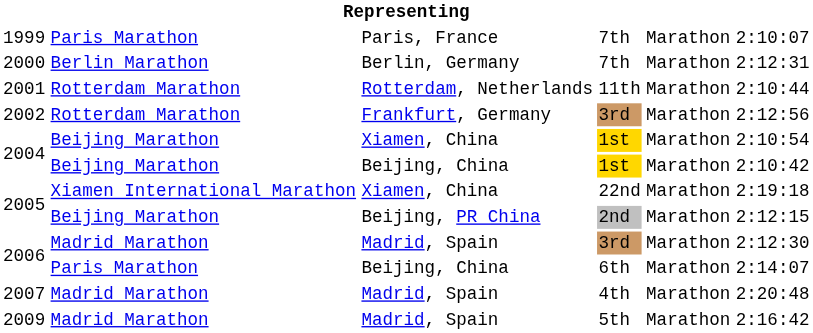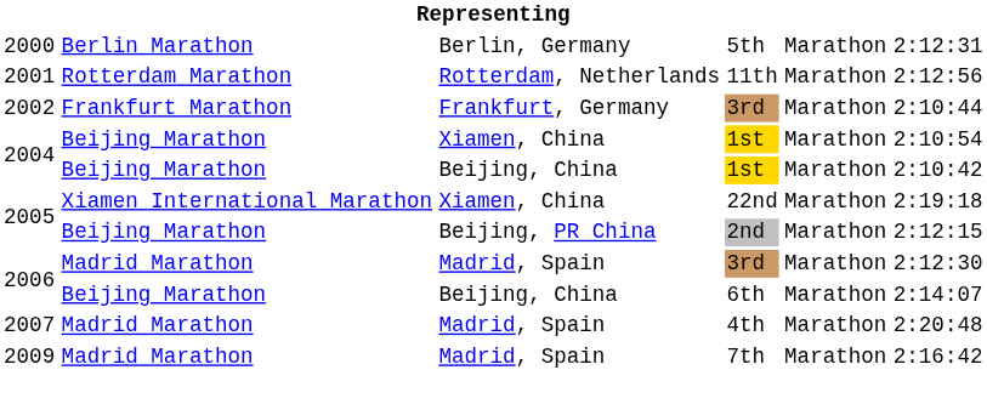 <table>
 <tr>
 <th colspan="6">Representing </th>
 </tr>
 <tr>
-<td>1999</td>
-<td><a href='#'>Paris Marathon</a></td>
-<td>Paris, France</td>
-<td>7th</td>
-<td>Marathon</td>
-<td>2:10:07</td>
-</tr>
-<tr>
 <td>2000</td>
 <td><a href='#'>Berlin Marathon</a></td>
 <td>Berlin, Germany</td>
-<td>7th</td>
+<td>5th</td>
 <td>Marathon</td>
 <td>2:12:31</td>
 </tr>
 <tr>
 <td>2001</td>
 <td><a href='#'>Rotterdam Marathon</a></td>
 <td><a href='#'>Rotterdam</a>, Netherlands</td>
 <td>11th</td>
 <td>Marathon</td>
-<td>2:10:44</td>
+<td>2:12:56</td>
 </tr>
 <tr>
 <td>2002</td>
-<td><a href='#'>Rotterdam Marathon</a></td>
+<td><a href='#'>Frankfurt Marathon</a></td>
 <td><a href='#'>Frankfurt</a>, Germany</td>
 <td bgcolor="cc9966">3rd</td>
 <td>Marathon</td>
-<td>2:12:56</td>
+<td>2:10:44</td>
 </tr>
 <tr>
 <td rowspan=2>2004</td>
 <td><a href='#'>Beijing Marathon</a></td>
 <td><a href='#'>Xiamen</a>, China</td>
 <td bgcolor="gold">1st</td>
 <td>Marathon</td>
 <td>2:10:54</td>
 </tr>
 <tr>
 <td><a href='#'>Beijing Marathon</a></td>
 <td>Beijing, China</td>
 <td bgcolor="gold">1st</td>
 <td>Marathon</td>
 <td>2:10:42</td>
 </tr>
 <tr>
 <td rowspan=2>2005</td>
 <td><a href='#'>Xiamen International Marathon</a></td>
 <td><a href='#'>Xiamen</a>, China</td>
 <td>22nd</td>
 <td>Marathon</td>
 <td>2:19:18</td>
 </tr>
 <tr>
 <td><a href='#'>Beijing Marathon</a></td>
 <td>Beijing, <a href='#'>PR China</a></td>
 <td bgcolor="silver">2nd</td>
 <td>Marathon</td>
 <td>2:12:15</td>
 </tr>
 <tr>
 <td rowspan=2>2006</td>
 <td><a href='#'>Madrid Marathon</a></td>
 <td><a href='#'>Madrid</a>, Spain</td>
 <td bgcolor="cc9966">3rd</td>
 <td>Marathon</td>
 <td>2:12:30</td>
 </tr>
 <tr>
-<td><a href='#'>Paris Marathon</a></td>
+<td><a href='#'>Beijing Marathon</a></td>
 <td>Beijing, China</td>
 <td>6th</td>
 <td>Marathon</td>
 <td>2:14:07</td>
 </tr>
 <tr>
 <td>2007</td>
 <td><a href='#'>Madrid Marathon</a></td>
 <td><a href='#'>Madrid</a>, Spain</td>
 <td>4th</td>
 <td>Marathon</td>
 <td>2:20:48</td>
 </tr>
 <tr>
 <td>2009</td>
 <td><a href='#'>Madrid Marathon</a></td>
 <td><a href='#'>Madrid</a>, Spain</td>
-<td>5th</td>
+<td>7th</td>
 <td>Marathon</td>
 <td>2:16:42</td>
 </tr>
 </table>
